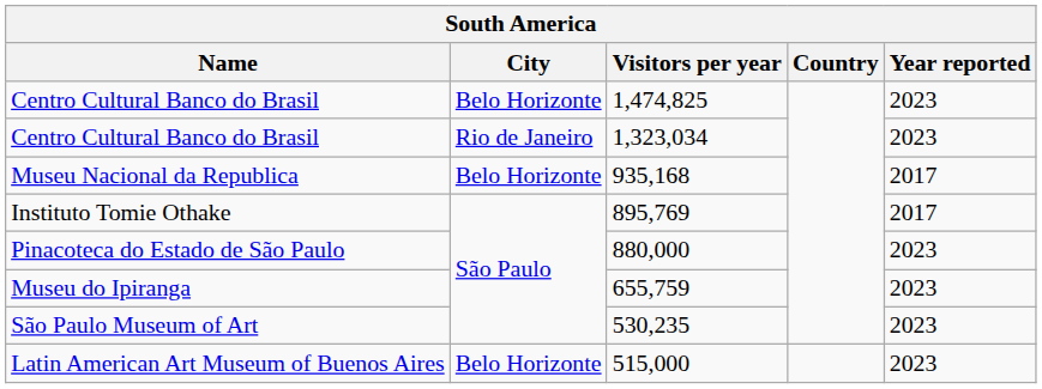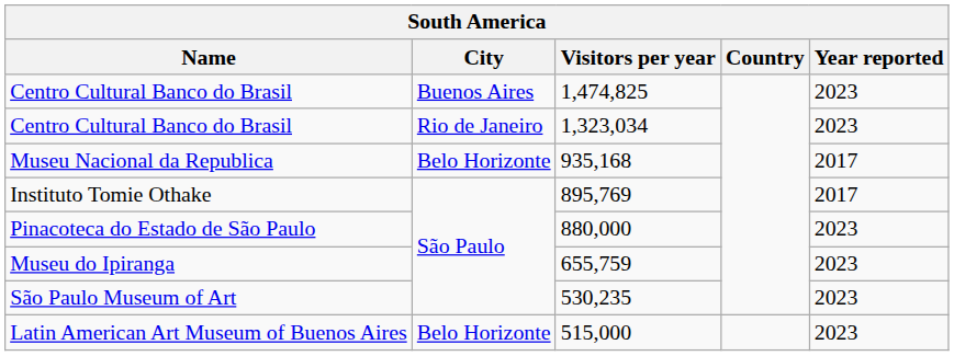 <table class="wikitable sortable">
 <tr>
 <th colspan="5">South America</th>
 </tr>
 <tr>
 <th>Name</th>
 <th>City</th>
 <th>Visitors per year</th>
 <th>Country</th>
 <th>Year reported</th>
 </tr>
 <tr>
 <td><a href='#'>Centro Cultural Banco do Brasil</a></td>
-<td><a href='#'>Belo Horizonte</a></td>
+<td><a href='#'>Buenos Aires</a></td>
 <td>1,474,825</td>
 <td rowspan="7"></td>
 <td>2023</td>
 </tr>
 <tr>
 <td><a href='#'>Centro Cultural Banco do Brasil</a></td>
 <td><a href='#'>Rio de Janeiro</a></td>
 <td>1,323,034</td>
 <td>2023</td>
 </tr>
 <tr>
 <td><a href='#'>Museu Nacional da Republica</a></td>
 <td><a href='#'>Belo Horizonte</a></td>
 <td>935,168</td>
 <td>2017</td>
 </tr>
 <tr>
 <td>Instituto Tomie Othake</td>
 <td rowspan="4"><a href='#'>São Paulo</a></td>
 <td>895,769</td>
 <td>2017</td>
 </tr>
 <tr>
 <td><a href='#'>Pinacoteca do Estado de São Paulo</a></td>
 <td>880,000</td>
 <td>2023</td>
 </tr>
 <tr>
 <td><a href='#'>Museu do Ipiranga</a></td>
 <td>655,759</td>
 <td>2023</td>
 </tr>
 <tr>
 <td><a href='#'>São Paulo Museum of Art</a></td>
 <td>530,235</td>
 <td>2023</td>
 </tr>
 <tr>
 <td><a href='#'>Latin American Art Museum of Buenos Aires</a></td>
 <td><a href='#'>Belo Horizonte</a></td>
 <td>515,000</td>
 <td></td>
 <td>2023</td>
 </tr>
 </table>
